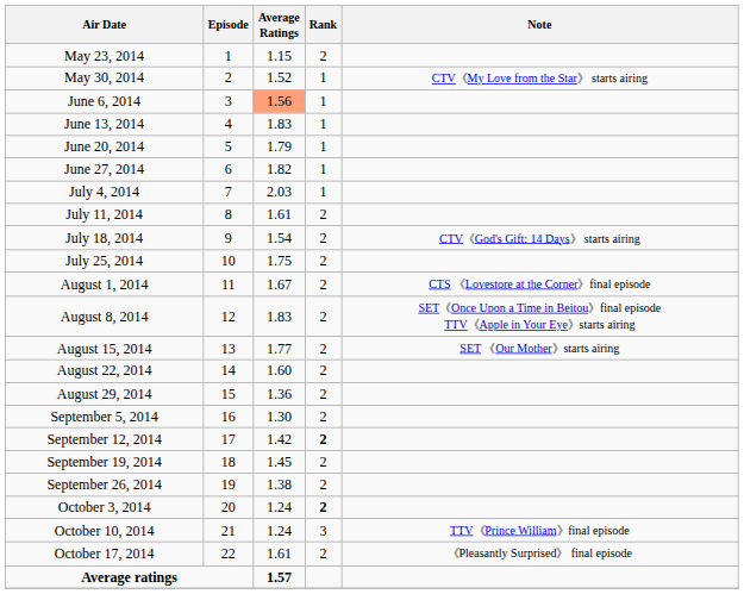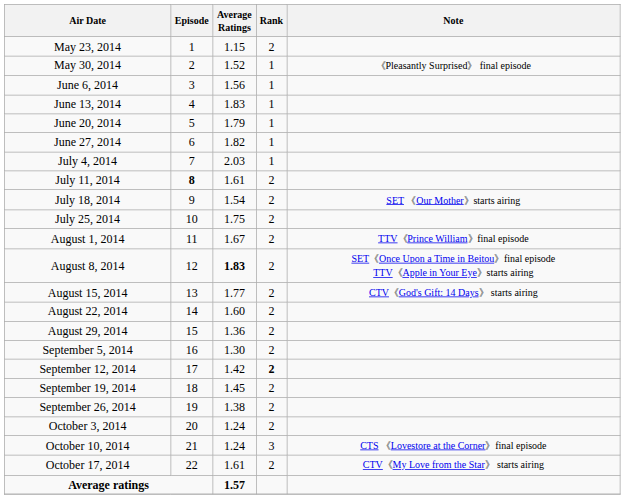 <table class="wikitable" style="text-align:center;width:65%;">
 <tr>
 <th width="25%"><small>Air Date</small></th>
 <th width="5%"><small>Episode</small></th>
 <th width="6%"><small>Average Ratings</small></th>
 <th width="4%"><small>Rank</small></th>
 <th width="50%"><small>Note</small></th>
 </tr>
 <tr>
 <td>May 23, 2014</td>
 <td>1</td>
 <td>1.15</td>
 <td>2</td>
 <td></td>
 </tr>
 <tr>
 <td>May 30, 2014</td>
 <td>2</td>
 <td>1.52</td>
 <td>1</td>
-<td><small><a href='#'>CTV</a>《<a href='#'>My Love from the Star</a>》 starts airing</small></td>
+<td><small>《Pleasantly Surprised》 final episode</small></td>
 </tr>
 <tr>
 <td>June 6, 2014</td>
 <td>3</td>
-<td style="background: lightsalmon;">1.56</td>
+<td>1.56</td>
 <td>1</td>
 <td></td>
 </tr>
 <tr>
 <td>June 13, 2014</td>
 <td>4</td>
 <td>1.83</td>
 <td>1</td>
 <td></td>
 </tr>
 <tr>
 <td>June 20, 2014</td>
 <td>5</td>
 <td>1.79</td>
 <td>1</td>
 <td></td>
 </tr>
 <tr>
 <td>June 27, 2014</td>
 <td>6</td>
 <td>1.82</td>
 <td>1</td>
 <td></td>
 </tr>
 <tr>
 <td>July 4, 2014</td>
 <td>7</td>
 <td>2.03</td>
 <td>1</td>
 <td></td>
 </tr>
 <tr>
 <td>July 11, 2014</td>
-<td>8</td>
+<td><strong>8</strong></td>
 <td>1.61</td>
 <td>2</td>
 <td></td>
 </tr>
 <tr>
 <td>July 18, 2014</td>
 <td>9</td>
 <td>1.54</td>
 <td>2</td>
-<td><small><a href='#'>CTV</a>《<a href='#'>God's Gift: 14 Days</a>》 starts airing</small></td>
+<td><small><a href='#'>SET</a> 《<a href='#'>Our Mother</a>》starts airing</small></td>
 </tr>
 <tr>
 <td>July 25, 2014</td>
 <td>10</td>
 <td>1.75</td>
 <td>2</td>
 <td></td>
 </tr>
 <tr>
 <td>August 1, 2014</td>
 <td>11</td>
 <td>1.67</td>
 <td>2</td>
-<td><small><a href='#'>CTS</a> 《<a href='#'>Lovestore at the Corner</a>》final episode</small></td>
+<td><small><a href='#'>TTV</a>《<a href='#'>Prince William</a>》final episode</small></td>
 </tr>
 <tr>
 <td>August 8, 2014</td>
 <td>12</td>
-<td>1.83</td>
+<td><strong>1.83</strong></td>
 <td>2</td>
 <td><small><a href='#'>SET</a>《<a href='#'>Once Upon a Time in Beitou</a>》final episode<br><a href='#'>TTV</a>《<a href='#'>Apple in Your Eye</a>》starts airing</small></td>
 </tr>
 <tr>
 <td>August 15, 2014</td>
 <td>13</td>
 <td>1.77</td>
 <td>2</td>
-<td><small><a href='#'>SET</a> 《<a href='#'>Our Mother</a>》starts airing</small></td>
+<td><small><a href='#'>CTV</a>《<a href='#'>God's Gift: 14 Days</a>》 starts airing</small></td>
 </tr>
 <tr>
 <td>August 22, 2014</td>
 <td>14</td>
 <td>1.60</td>
 <td>2</td>
 <td></td>
 </tr>
 <tr>
 <td>August 29, 2014</td>
 <td>15</td>
 <td>1.36</td>
 <td>2</td>
 <td></td>
 </tr>
 <tr>
 <td>September 5, 2014</td>
 <td>16</td>
 <td>1.30</td>
 <td>2</td>
 <td></td>
 </tr>
 <tr>
 <td>September 12, 2014</td>
 <td>17</td>
 <td>1.42</td>
 <td><strong>2</strong></td>
 <td></td>
 </tr>
 <tr>
 <td>September 19, 2014</td>
 <td>18</td>
 <td>1.45</td>
 <td>2</td>
 <td></td>
 </tr>
 <tr>
 <td>September 26, 2014</td>
 <td>19</td>
 <td>1.38</td>
 <td>2</td>
 <td></td>
 </tr>
 <tr>
 <td>October 3, 2014</td>
 <td>20</td>
 <td>1.24</td>
-<td><strong>2</strong></td>
+<td>2</td>
 <td></td>
 </tr>
 <tr>
 <td>October 10, 2014</td>
 <td>21</td>
 <td>1.24</td>
 <td>3</td>
-<td><small><a href='#'>TTV</a>《<a href='#'>Prince William</a>》final episode</small></td>
+<td><small><a href='#'>CTS</a> 《<a href='#'>Lovestore at the Corner</a>》final episode</small></td>
 </tr>
 <tr>
 <td>October 17, 2014</td>
 <td>22</td>
 <td>1.61</td>
 <td>2</td>
-<td><small>《Pleasantly Surprised》 final episode</small></td>
+<td><small><a href='#'>CTV</a>《<a href='#'>My Love from the Star</a>》 starts airing</small></td>
 </tr>
 <tr>
 <td colspan=2><strong>Average ratings</strong></td>
 <td><strong>1.57</strong></td>
 <td></td>
 <td></td>
 </tr>
 <tr>
 </tr>
 </table>
